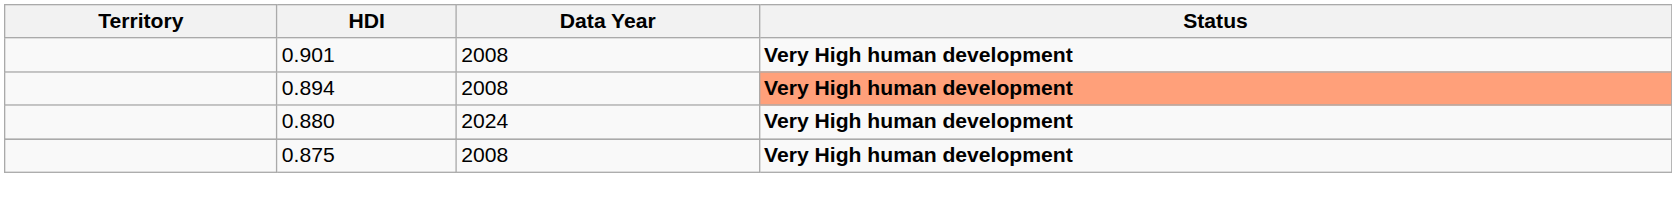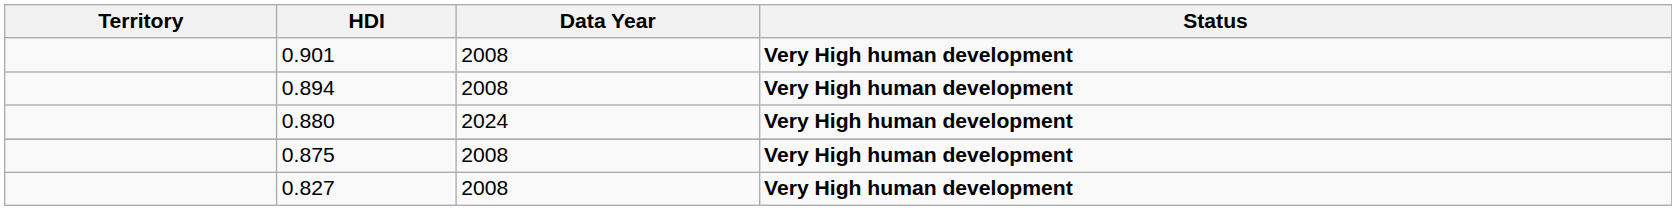 <table class="wikitable sortable" style="width:100%">
 <tr>
 <th width="*"><strong>Territory</strong></th>
 <th width="*"><strong>HDI</strong></th>
 <th width="*"><strong>Data Year</strong></th>
 <th width="*"><strong>Status</strong></th>
 </tr>
 <tr ->
 <td></td>
 <td>0.901</td>
 <td>2008</td>
 <td><span><strong>Very High human development</strong></span></td>
 </tr>
 <tr ->
 <td></td>
 <td>0.894</td>
 <td>2008</td>
-<td style="background: lightsalmon;"><span><strong>Very High human development</strong></span></td>
+<td><span><strong>Very High human development</strong></span></td>
 </tr>
 <tr ->
 <td></td>
 <td>0.880</td>
 <td>2024</td>
 <td><span><strong>Very High human development</strong></span></td>
 </tr>
 <tr ->
 </tr>
 <tr ->
 <td></td>
 <td>0.875</td>
 <td>2008</td>
 <td><span><strong>Very High human development</strong></span></td>
 </tr>
+<tr ->
+<td></td>
+<td>0.827</td>
+<td>2008</td>
+<td><span><strong>Very High human development</strong></span></td>
+</tr>
 </table>
